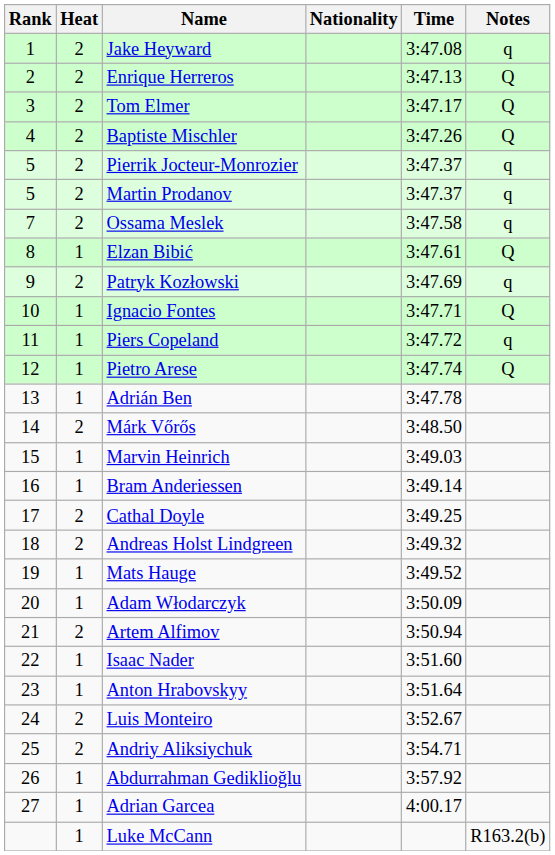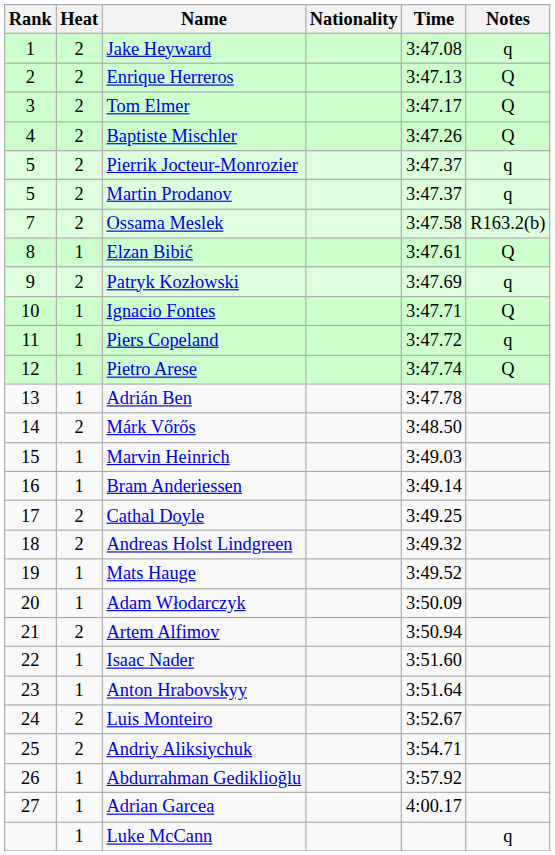 <table class="wikitable sortable" style="text-align:center">
 <tr>
 <th>Rank</th>
 <th>Heat</th>
 <th>Name</th>
 <th>Nationality</th>
 <th>Time</th>
 <th>Notes</th>
 </tr>
 <tr bgcolor=ccffcc>
 <td>1</td>
 <td>2</td>
 <td align=left><a href='#'>Jake Heyward</a></td>
 <td align=left></td>
 <td>3:47.08</td>
 <td>q</td>
 </tr>
 <tr bgcolor=ccffcc>
 <td>2</td>
 <td>2</td>
 <td align=left><a href='#'>Enrique Herreros</a></td>
 <td align=left></td>
 <td>3:47.13</td>
 <td>Q</td>
 </tr>
 <tr bgcolor=ccffcc>
 <td>3</td>
 <td>2</td>
 <td align=left><a href='#'>Tom Elmer</a></td>
 <td align=left></td>
 <td>3:47.17</td>
 <td>Q</td>
 </tr>
 <tr bgcolor=ccffcc>
 <td>4</td>
 <td>2</td>
 <td align=left><a href='#'>Baptiste Mischler</a></td>
 <td align=left></td>
 <td>3:47.26</td>
 <td>Q</td>
 </tr>
 <tr bgcolor=ddffdd>
 <td>5</td>
 <td>2</td>
 <td align=left><a href='#'>Pierrik Jocteur-Monrozier</a></td>
 <td align=left></td>
 <td>3:47.37</td>
 <td>q</td>
 </tr>
 <tr bgcolor=ddffdd>
 <td>5</td>
 <td>2</td>
 <td align=left><a href='#'>Martin Prodanov</a></td>
 <td align=left></td>
 <td>3:47.37</td>
 <td>q</td>
 </tr>
 <tr bgcolor=ddffdd>
 <td>7</td>
 <td>2</td>
 <td align=left><a href='#'>Ossama Meslek</a></td>
 <td align=left></td>
 <td>3:47.58</td>
-<td>q</td>
+<td>R163.2(b)</td>
 </tr>
 <tr bgcolor=ccffcc>
 <td>8</td>
 <td>1</td>
 <td align=left><a href='#'>Elzan Bibić</a></td>
 <td align=left></td>
 <td>3:47.61</td>
 <td>Q</td>
 </tr>
 <tr bgcolor=ddffdd>
 <td>9</td>
 <td>2</td>
 <td align=left><a href='#'>Patryk Kozłowski</a></td>
 <td align=left></td>
 <td>3:47.69</td>
 <td>q</td>
 </tr>
 <tr bgcolor=ccffcc>
 <td>10</td>
 <td>1</td>
 <td align=left><a href='#'>Ignacio Fontes</a></td>
 <td align=left></td>
 <td>3:47.71</td>
 <td>Q</td>
 </tr>
 <tr bgcolor=ccffcc>
 <td>11</td>
 <td>1</td>
 <td align=left><a href='#'>Piers Copeland</a></td>
 <td align=left></td>
 <td>3:47.72</td>
 <td>q</td>
 </tr>
 <tr bgcolor=ccffcc>
 <td>12</td>
 <td>1</td>
 <td align=left><a href='#'>Pietro Arese</a></td>
 <td align=left></td>
 <td>3:47.74</td>
 <td>Q</td>
 </tr>
 <tr>
 <td>13</td>
 <td>1</td>
 <td align=left><a href='#'>Adrián Ben</a></td>
 <td align=left></td>
 <td>3:47.78</td>
 <td></td>
 </tr>
 <tr>
 <td>14</td>
 <td>2</td>
 <td align=left><a href='#'>Márk Vőrős</a></td>
 <td align=left></td>
 <td>3:48.50</td>
 <td></td>
 </tr>
 <tr>
 <td>15</td>
 <td>1</td>
 <td align=left><a href='#'>Marvin Heinrich</a></td>
 <td align=left></td>
 <td>3:49.03</td>
 <td></td>
 </tr>
 <tr>
 <td>16</td>
 <td>1</td>
 <td align=left><a href='#'>Bram Anderiessen</a></td>
 <td align=left></td>
 <td>3:49.14</td>
 <td></td>
 </tr>
 <tr>
 <td>17</td>
 <td>2</td>
 <td align=left><a href='#'>Cathal Doyle</a></td>
 <td align=left></td>
 <td>3:49.25</td>
 <td></td>
 </tr>
 <tr>
 <td>18</td>
 <td>2</td>
 <td align=left><a href='#'>Andreas Holst Lindgreen</a></td>
 <td align=left></td>
 <td>3:49.32</td>
 <td></td>
 </tr>
 <tr>
 <td>19</td>
 <td>1</td>
 <td align=left><a href='#'>Mats Hauge</a></td>
 <td align=left></td>
 <td>3:49.52</td>
 <td></td>
 </tr>
 <tr>
 <td>20</td>
 <td>1</td>
 <td align=left><a href='#'>Adam Włodarczyk</a></td>
 <td align=left></td>
 <td>3:50.09</td>
 <td></td>
 </tr>
 <tr>
 <td>21</td>
 <td>2</td>
 <td align=left><a href='#'>Artem Alfimov</a></td>
 <td align=left></td>
 <td>3:50.94</td>
 <td></td>
 </tr>
 <tr>
 <td>22</td>
 <td>1</td>
 <td align=left><a href='#'>Isaac Nader</a></td>
 <td align=left></td>
 <td>3:51.60</td>
 <td></td>
 </tr>
 <tr>
 <td>23</td>
 <td>1</td>
 <td align=left><a href='#'>Anton Hrabovskyy</a></td>
 <td align=left></td>
 <td>3:51.64</td>
 <td></td>
 </tr>
 <tr>
 <td>24</td>
 <td>2</td>
 <td align=left><a href='#'>Luis Monteiro</a></td>
 <td align=left></td>
 <td>3:52.67</td>
 <td></td>
 </tr>
 <tr>
 <td>25</td>
 <td>2</td>
 <td align=left><a href='#'>Andriy Aliksiychuk</a></td>
 <td align=left></td>
 <td>3:54.71</td>
 <td></td>
 </tr>
 <tr>
 <td>26</td>
 <td>1</td>
 <td align=left><a href='#'>Abdurrahman Gediklioğlu</a></td>
 <td align=left></td>
 <td>3:57.92</td>
 <td></td>
 </tr>
 <tr>
 <td>27</td>
 <td>1</td>
 <td align=left><a href='#'>Adrian Garcea</a></td>
 <td align=left></td>
 <td>4:00.17</td>
 <td></td>
 </tr>
 <tr>
 <td></td>
 <td>1</td>
 <td align=left><a href='#'>Luke McCann</a></td>
 <td align=left></td>
 <td></td>
-<td>R163.2(b)</td>
+<td>q</td>
 </tr>
 </table>
